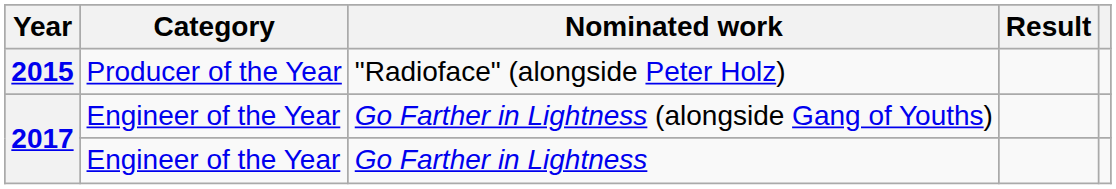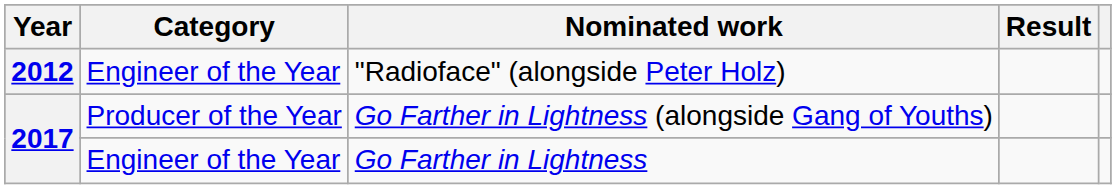 <table class="wikitable plainrowheaders">
 <tr>
 <th scope="col">Year</th>
 <th scope="col">Category</th>
 <th scope="col">Nominated work</th>
 <th scope="col">Result</th>
 <th scope="col"></th>
 </tr>
 <tr>
-<th scope="row"><a href='#'>2015</a></th>
-<td><a href='#'>Producer of the Year</a></td>
+<th scope="row"><a href='#'>2012</a></th>
+<td><a href='#'>Engineer of the Year</a></td>
 <td>"Radioface" (alongside <a href='#'>Peter Holz</a>)</td>
 <td></td>
 <td></td>
 </tr>
 <tr>
 <th rowspan="2" scope="row"><a href='#'>2017</a></th>
-<td><a href='#'>Engineer of the Year</a></td>
+<td><a href='#'>Producer of the Year</a></td>
 <td><em><a href='#'>Go Farther in Lightness</a></em> (alongside <a href='#'>Gang of Youths</a>)</td>
 <td></td>
 <td></td>
 </tr>
 <tr>
 <td><a href='#'>Engineer of the Year</a></td>
 <td><em><a href='#'>Go Farther in Lightness</a></em></td>
 <td></td>
 <td></td>
 </tr>
 </table>
